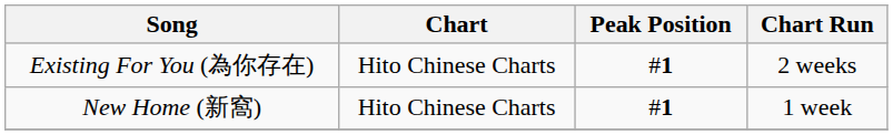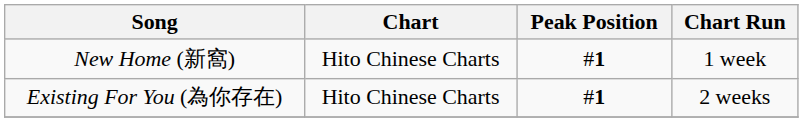 <table class="wikitable" width="580px">
 <tr>
 <th align="center">Song</th>
 <th align="center">Chart</th>
 <th align="center">Peak Position</th>
 <th align="center">Chart Run</th>
 </tr>
 <tr>
+<td align="center"><em>New Home</em> (新窩)</td>
+<td align="center">Hito Chinese Charts</td>
+<td align="center">#<strong>1</strong></td>
+<td align="center">1 week</td>
+</tr>
+<tr>
 <td align="center"><em>Existing For You</em> (為你存在)</td>
 <td align="center">Hito Chinese Charts</td>
 <td align="center">#<strong>1</strong></td>
 <td align="center">2 weeks</td>
 </tr>
 <tr>
-<td align="center"><em>New Home</em> (新窩)</td>
-<td align="center">Hito Chinese Charts</td>
-<td align="center">#<strong>1</strong></td>
-<td align="center">1 week</td>
-</tr>
-<tr>
 </tr>
 </table>
